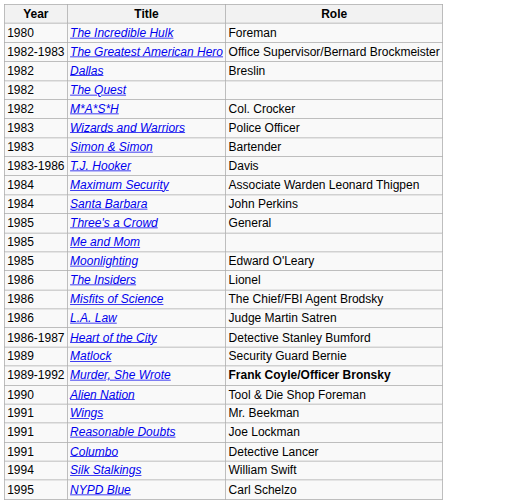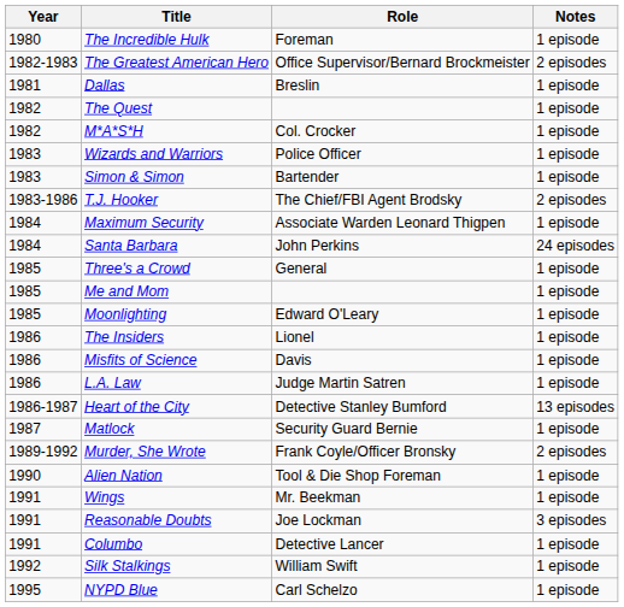 <table class="wikitable">
 <tr>
 <th>Year</th>
 <th>Title</th>
 <th>Role</th>
+<th>Notes</th>
 </tr>
 <tr>
 <td>1980</td>
 <td><em><a href='#'>The Incredible Hulk</a></em></td>
 <td>Foreman</td>
+<td>1 episode</td>
 </tr>
 <tr>
 <td>1982-1983</td>
 <td><em><a href='#'>The Greatest American Hero</a></em></td>
 <td>Office Supervisor/Bernard Brockmeister</td>
+<td>2 episodes</td>
 </tr>
 <tr>
-<td>1982</td>
+<td>1981</td>
 <td><em><a href='#'>Dallas</a></em></td>
 <td>Breslin</td>
+<td>1 episode</td>
 </tr>
 <tr>
 <td>1982</td>
 <td><em><a href='#'>The Quest</a></em></td>
 <td></td>
+<td>1 episode</td>
 </tr>
 <tr>
 <td>1982</td>
 <td><em><a href='#'>M*A*S*H</a></em></td>
 <td>Col. Crocker</td>
+<td>1 episode</td>
 </tr>
 <tr>
 <td>1983</td>
 <td><em><a href='#'>Wizards and Warriors</a></em></td>
 <td>Police Officer</td>
+<td>1 episode</td>
 </tr>
 <tr>
 <td>1983</td>
 <td><em><a href='#'>Simon & Simon</a></em></td>
 <td>Bartender</td>
+<td>1 episode</td>
 </tr>
 <tr>
 <td>1983-1986</td>
 <td><em><a href='#'>T.J. Hooker</a></em></td>
-<td>Davis</td>
+<td>The Chief/FBI Agent Brodsky</td>
+<td>2 episodes</td>
 </tr>
 <tr>
 <td>1984</td>
 <td><em><a href='#'>Maximum Security</a></em></td>
 <td>Associate Warden Leonard Thigpen</td>
+<td>1 episode</td>
 </tr>
 <tr>
 <td>1984</td>
 <td><em><a href='#'>Santa Barbara</a></em></td>
 <td>John Perkins</td>
+<td>24 episodes</td>
 </tr>
 <tr>
 <td>1985</td>
 <td><em><a href='#'>Three's a Crowd</a></em></td>
 <td>General</td>
+<td>1 episode</td>
 </tr>
 <tr>
 <td>1985</td>
 <td><em><a href='#'>Me and Mom</a></em></td>
 <td></td>
+<td>1 episode</td>
 </tr>
 <tr>
 <td>1985</td>
 <td><em><a href='#'>Moonlighting</a></em></td>
 <td>Edward O'Leary</td>
+<td>1 episode</td>
 </tr>
 <tr>
 <td>1986</td>
 <td><em><a href='#'>The Insiders</a></em></td>
 <td>Lionel</td>
+<td>1 episode</td>
 </tr>
 <tr>
 <td>1986</td>
 <td><em><a href='#'>Misfits of Science</a></em></td>
-<td>The Chief/FBI Agent Brodsky</td>
+<td>Davis</td>
+<td>1 episode</td>
 </tr>
 <tr>
 <td>1986</td>
 <td><em><a href='#'>L.A. Law</a></em></td>
 <td>Judge Martin Satren</td>
+<td>1 episode</td>
 </tr>
 <tr>
 <td>1986-1987</td>
 <td><em><a href='#'>Heart of the City</a></em></td>
 <td>Detective Stanley Bumford</td>
+<td>13 episodes</td>
 </tr>
 <tr>
-<td>1989</td>
+<td>1987</td>
 <td><em><a href='#'>Matlock</a></em></td>
 <td>Security Guard Bernie</td>
+<td>1 episode</td>
 </tr>
 <tr>
 <td>1989-1992</td>
 <td><em><a href='#'>Murder, She Wrote</a></em></td>
-<td><strong>Frank Coyle/Officer Bronsky</strong></td>
+<td>Frank Coyle/Officer Bronsky</td>
+<td>2 episodes</td>
 </tr>
 <tr>
 <td>1990</td>
 <td><em><a href='#'>Alien Nation</a></em></td>
 <td>Tool & Die Shop Foreman</td>
+<td>1 episode</td>
 </tr>
 <tr>
 <td>1991</td>
 <td><em><a href='#'>Wings</a></em></td>
 <td>Mr. Beekman</td>
+<td>1 episode</td>
 </tr>
 <tr>
 <td>1991</td>
 <td><em><a href='#'>Reasonable Doubts</a></em></td>
 <td>Joe Lockman</td>
+<td>3 episodes</td>
 </tr>
 <tr>
 <td>1991</td>
 <td><em><a href='#'>Columbo</a></em></td>
 <td>Detective Lancer</td>
+<td>1 episode</td>
 </tr>
 <tr>
-<td>1994</td>
+<td>1992</td>
 <td><em><a href='#'>Silk Stalkings</a></em></td>
 <td>William Swift</td>
+<td>1 episode</td>
 </tr>
 <tr>
 <td>1995</td>
 <td><em><a href='#'>NYPD Blue</a></em></td>
 <td>Carl Schelzo</td>
+<td>1 episode</td>
 </tr>
 </table>
